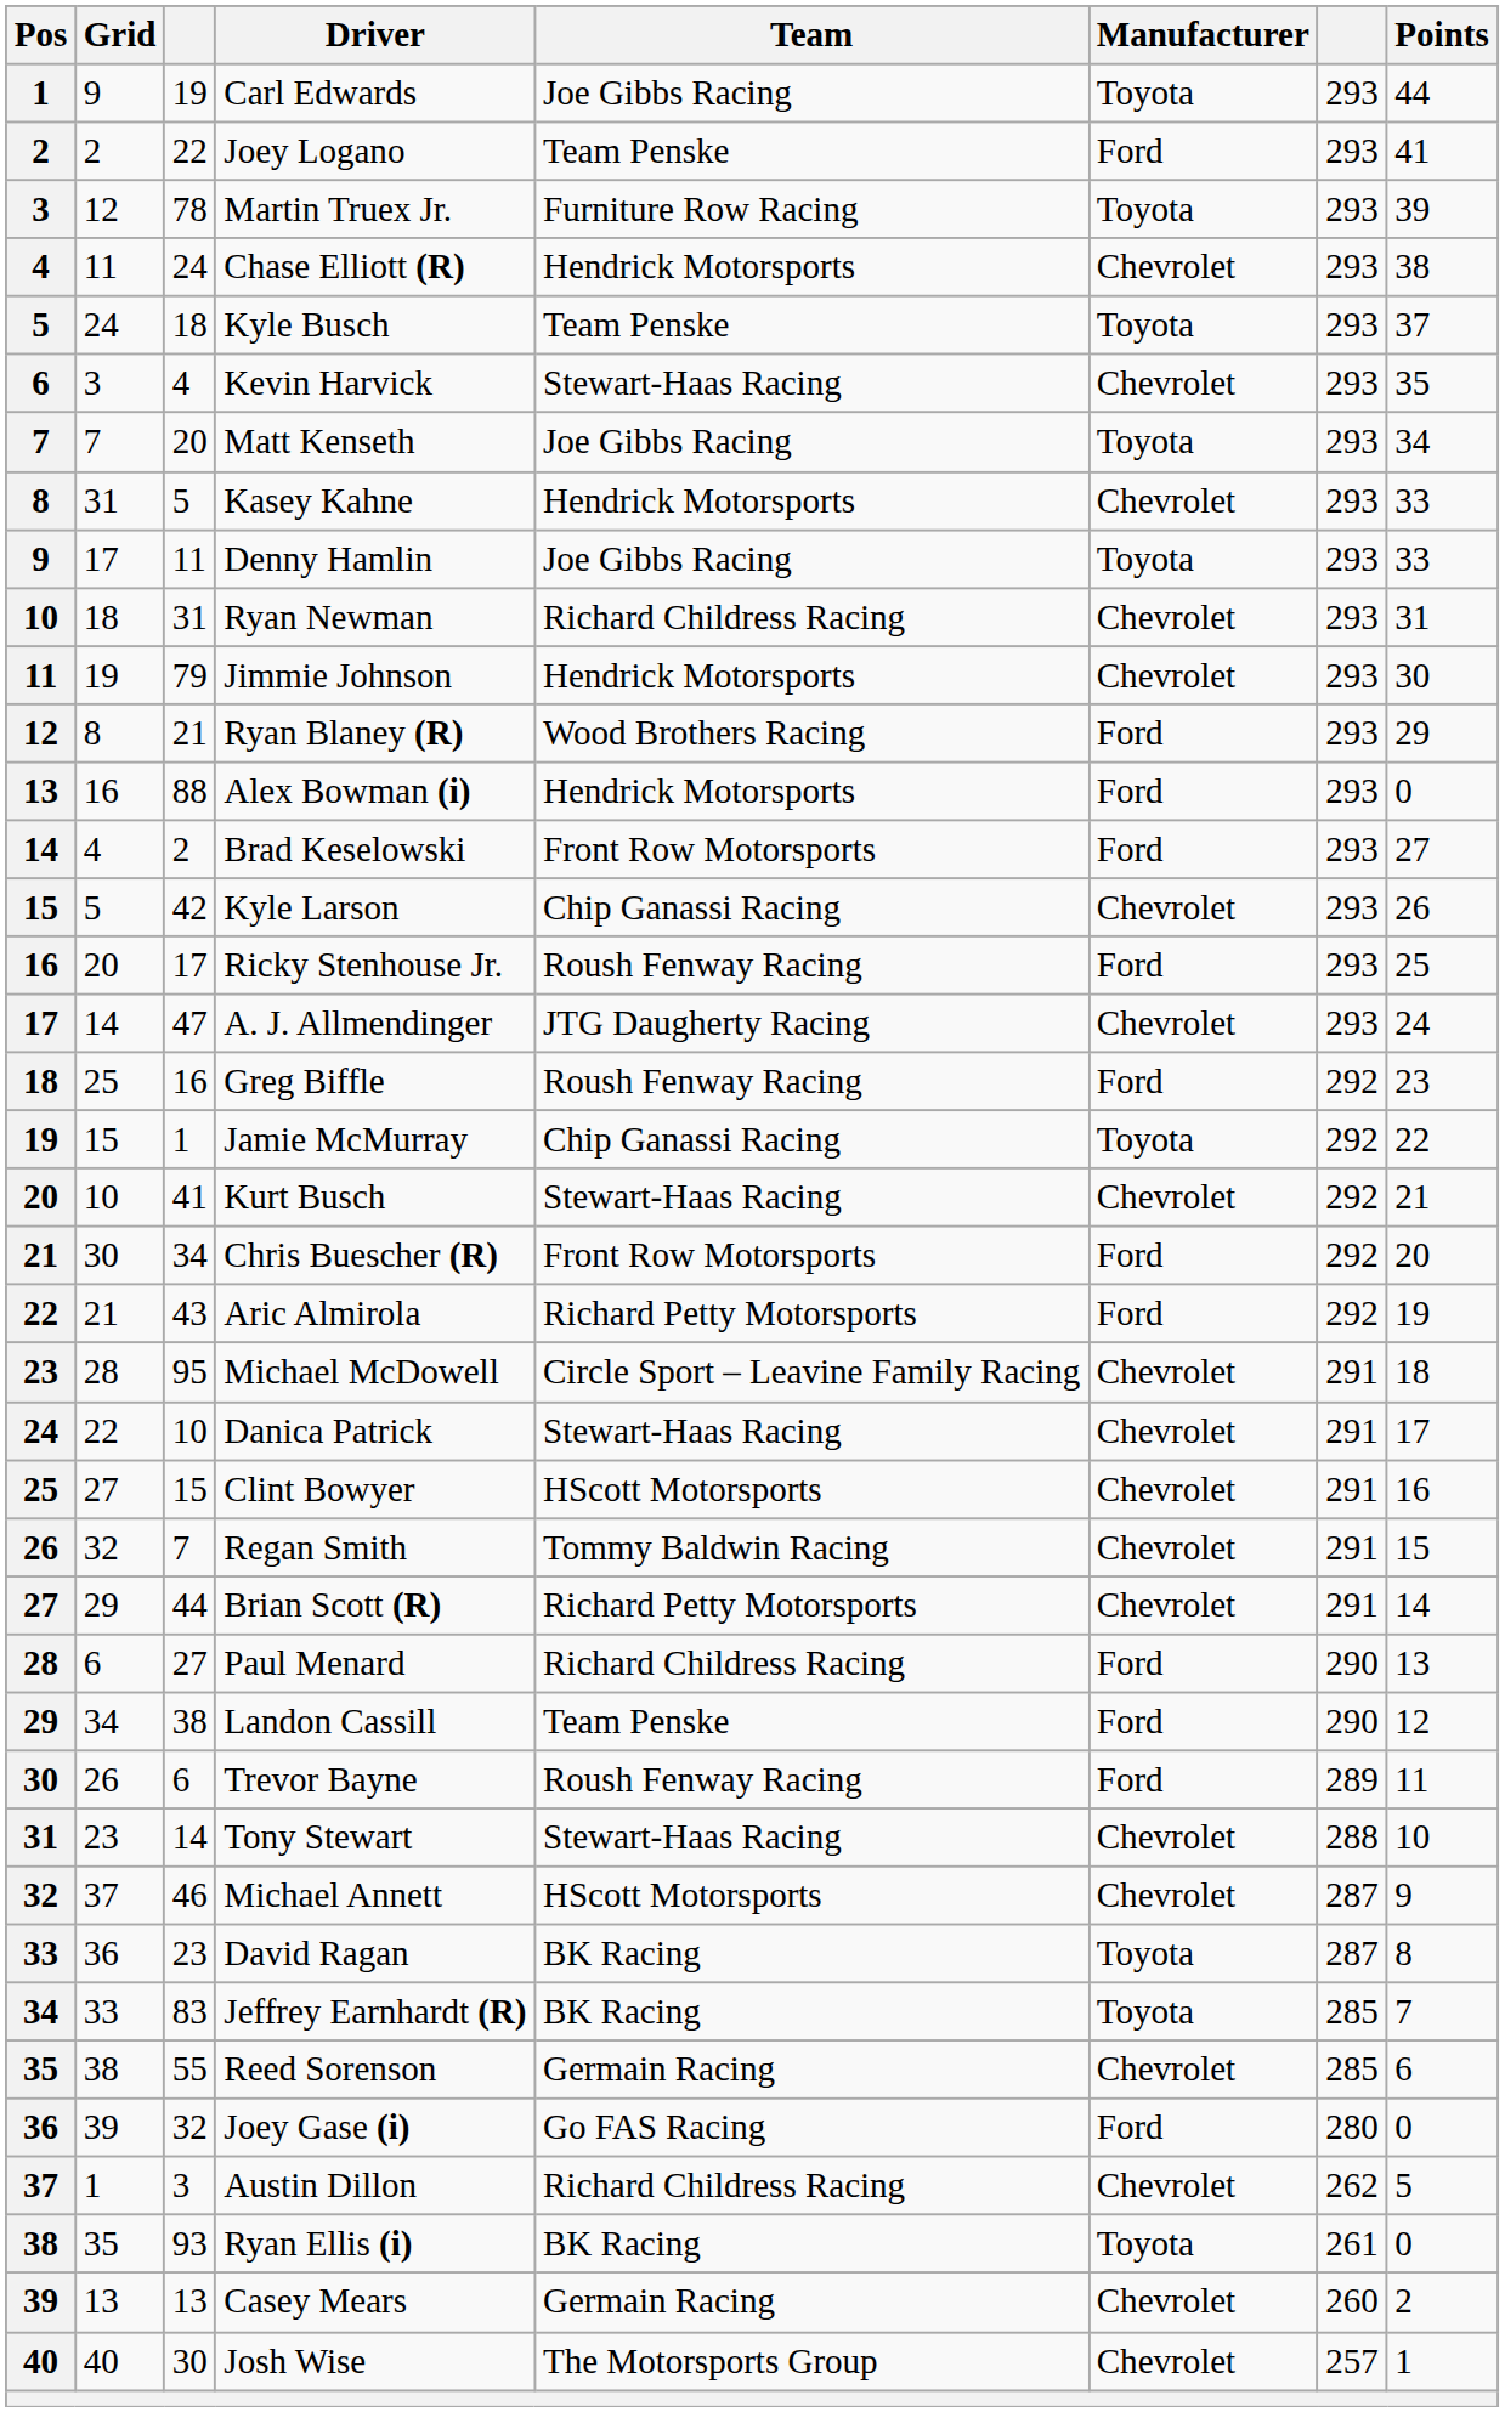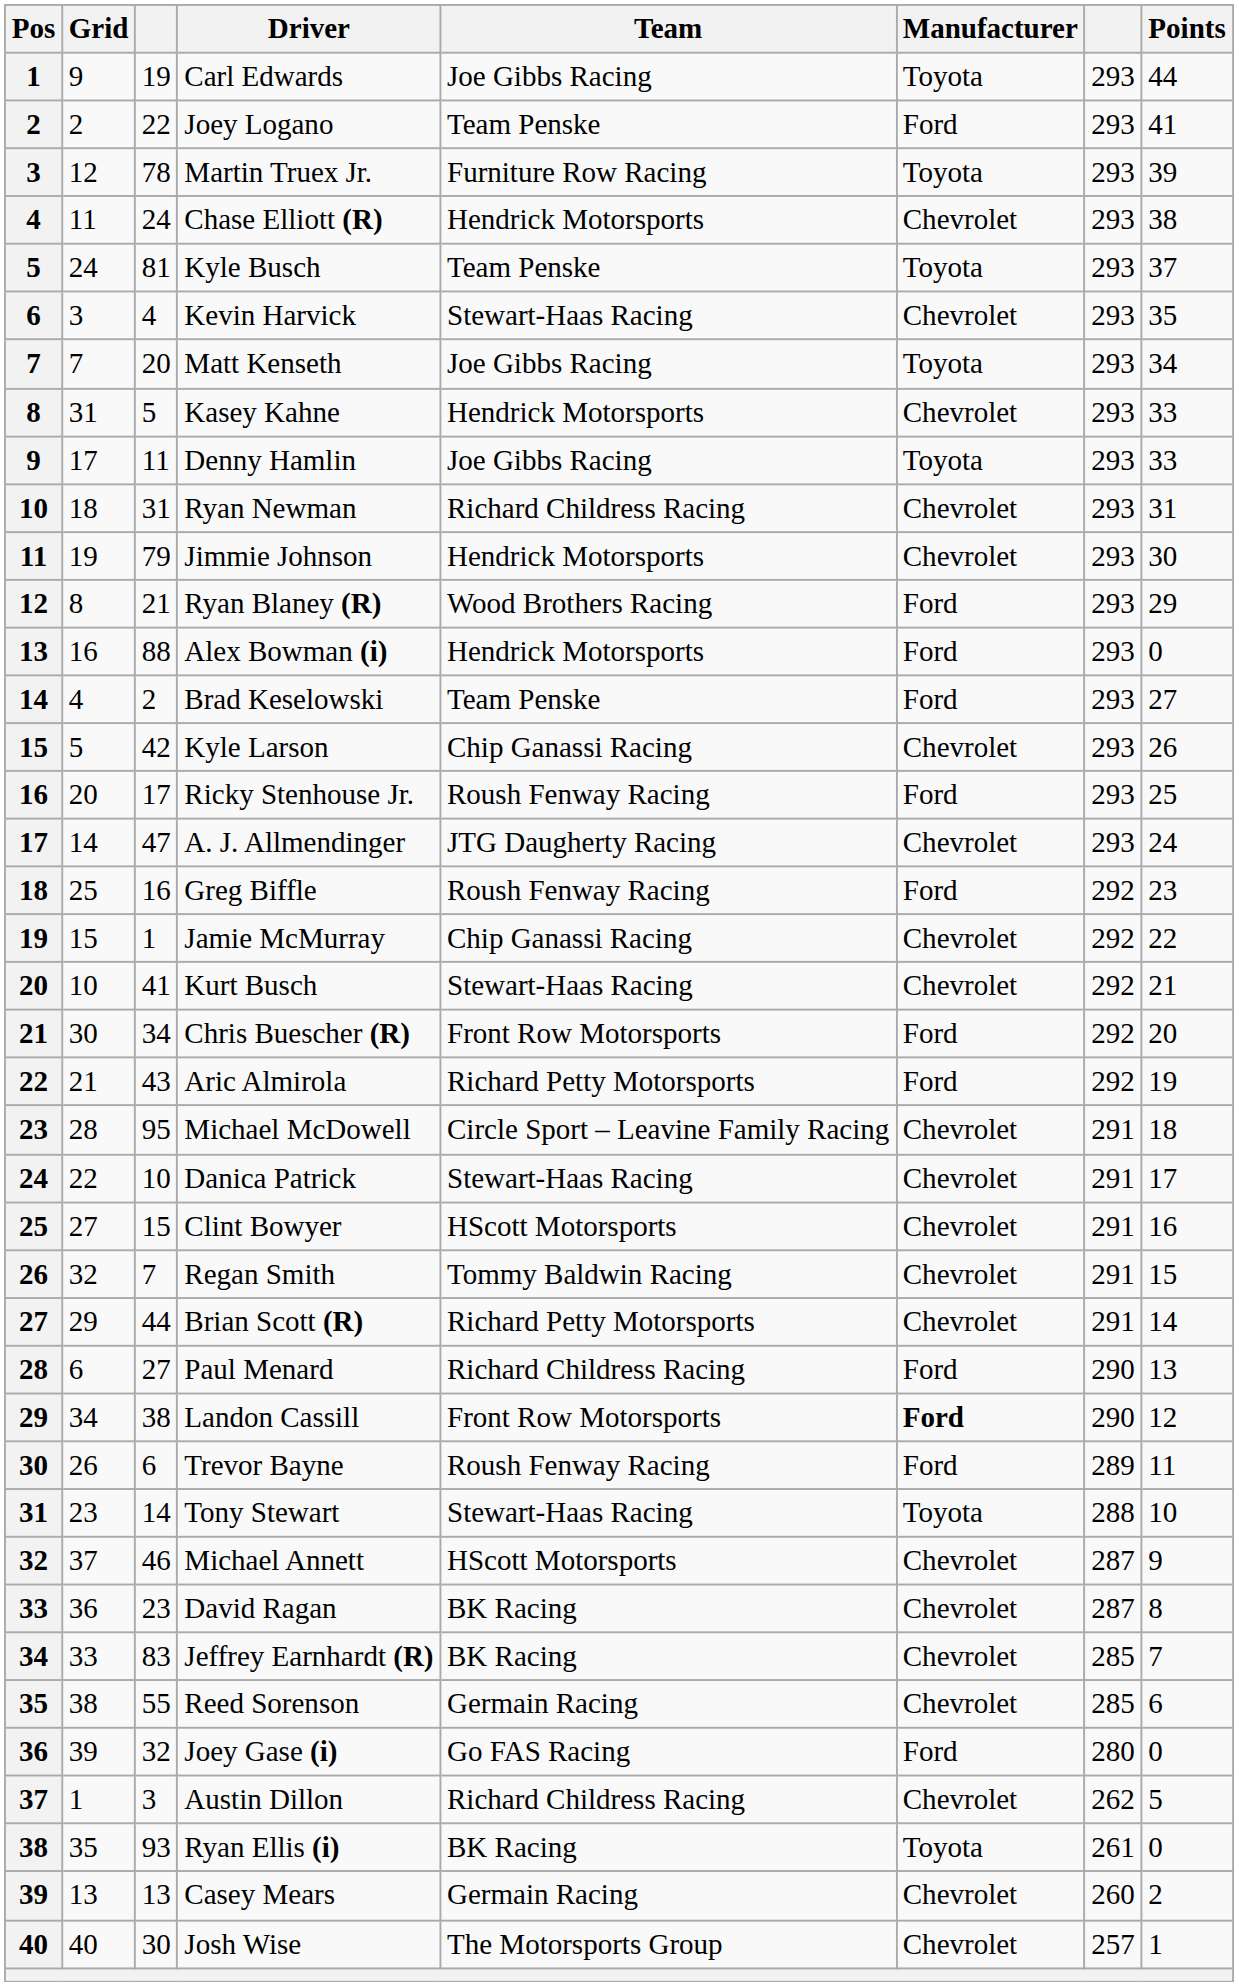 <table class="wikitable" style="font-size:95%">
 <tr>
 <th>Pos</th>
 <th>Grid</th>
 <th></th>
 <th>Driver</th>
 <th>Team</th>
 <th>Manufacturer</th>
 <th></th>
 <th>Points</th>
 </tr>
 <tr>
 <th>1</th>
 <td>9</td>
 <td>19</td>
 <td>Carl Edwards</td>
 <td>Joe Gibbs Racing</td>
 <td>Toyota</td>
 <td>293</td>
 <td>44</td>
 </tr>
 <tr>
 <th>2</th>
 <td>2</td>
 <td>22</td>
 <td>Joey Logano</td>
 <td>Team Penske</td>
 <td>Ford</td>
 <td>293</td>
 <td>41</td>
 </tr>
 <tr>
 <th>3</th>
 <td>12</td>
 <td>78</td>
 <td>Martin Truex Jr.</td>
 <td>Furniture Row Racing</td>
 <td>Toyota</td>
 <td>293</td>
 <td>39</td>
 </tr>
 <tr>
 <th>4</th>
 <td>11</td>
 <td>24</td>
 <td>Chase Elliott <strong>(R)</strong></td>
 <td>Hendrick Motorsports</td>
 <td>Chevrolet</td>
 <td>293</td>
 <td>38</td>
 </tr>
 <tr>
 <th>5</th>
 <td>24</td>
-<td>18</td>
+<td>81</td>
 <td>Kyle Busch</td>
 <td>Team Penske</td>
 <td>Toyota</td>
 <td>293</td>
 <td>37</td>
 </tr>
 <tr>
 <th>6</th>
 <td>3</td>
 <td>4</td>
 <td>Kevin Harvick</td>
 <td>Stewart-Haas Racing</td>
 <td>Chevrolet</td>
 <td>293</td>
 <td>35</td>
 </tr>
 <tr>
 <th>7</th>
 <td>7</td>
 <td>20</td>
 <td>Matt Kenseth</td>
 <td>Joe Gibbs Racing</td>
 <td>Toyota</td>
 <td>293</td>
 <td>34</td>
 </tr>
 <tr>
 <th>8</th>
 <td>31</td>
 <td>5</td>
 <td>Kasey Kahne</td>
 <td>Hendrick Motorsports</td>
 <td>Chevrolet</td>
 <td>293</td>
 <td>33</td>
 </tr>
 <tr>
 <th>9</th>
 <td>17</td>
 <td>11</td>
 <td>Denny Hamlin</td>
 <td>Joe Gibbs Racing</td>
 <td>Toyota</td>
 <td>293</td>
 <td>33</td>
 </tr>
 <tr>
 <th>10</th>
 <td>18</td>
 <td>31</td>
 <td>Ryan Newman</td>
 <td>Richard Childress Racing</td>
 <td>Chevrolet</td>
 <td>293</td>
 <td>31</td>
 </tr>
 <tr>
 <th>11</th>
 <td>19</td>
 <td>79</td>
 <td>Jimmie Johnson</td>
 <td>Hendrick Motorsports</td>
 <td>Chevrolet</td>
 <td>293</td>
 <td>30</td>
 </tr>
 <tr>
 <th>12</th>
 <td>8</td>
 <td>21</td>
 <td>Ryan Blaney <strong>(R)</strong></td>
 <td>Wood Brothers Racing</td>
 <td>Ford</td>
 <td>293</td>
 <td>29</td>
 </tr>
 <tr>
 <th>13</th>
 <td>16</td>
 <td>88</td>
 <td>Alex Bowman <strong>(i)</strong></td>
 <td>Hendrick Motorsports</td>
 <td>Ford</td>
 <td>293</td>
 <td>0</td>
 </tr>
 <tr>
 <th>14</th>
 <td>4</td>
 <td>2</td>
 <td>Brad Keselowski</td>
-<td>Front Row Motorsports</td>
+<td>Team Penske</td>
 <td>Ford</td>
 <td>293</td>
 <td>27</td>
 </tr>
 <tr>
 <th>15</th>
 <td>5</td>
 <td>42</td>
 <td>Kyle Larson</td>
 <td>Chip Ganassi Racing</td>
 <td>Chevrolet</td>
 <td>293</td>
 <td>26</td>
 </tr>
 <tr>
 <th>16</th>
 <td>20</td>
 <td>17</td>
 <td>Ricky Stenhouse Jr.</td>
 <td>Roush Fenway Racing</td>
 <td>Ford</td>
 <td>293</td>
 <td>25</td>
 </tr>
 <tr>
 <th>17</th>
 <td>14</td>
 <td>47</td>
 <td>A. J. Allmendinger</td>
 <td>JTG Daugherty Racing</td>
 <td>Chevrolet</td>
 <td>293</td>
 <td>24</td>
 </tr>
 <tr>
 <th>18</th>
 <td>25</td>
 <td>16</td>
 <td>Greg Biffle</td>
 <td>Roush Fenway Racing</td>
 <td>Ford</td>
 <td>292</td>
 <td>23</td>
 </tr>
 <tr>
 <th>19</th>
 <td>15</td>
 <td>1</td>
 <td>Jamie McMurray</td>
 <td>Chip Ganassi Racing</td>
-<td>Toyota</td>
+<td>Chevrolet</td>
 <td>292</td>
 <td>22</td>
 </tr>
 <tr>
 <th>20</th>
 <td>10</td>
 <td>41</td>
 <td>Kurt Busch</td>
 <td>Stewart-Haas Racing</td>
 <td>Chevrolet</td>
 <td>292</td>
 <td>21</td>
 </tr>
 <tr>
 <th>21</th>
 <td>30</td>
 <td>34</td>
 <td>Chris Buescher <strong>(R)</strong></td>
 <td>Front Row Motorsports</td>
 <td>Ford</td>
 <td>292</td>
 <td>20</td>
 </tr>
 <tr>
 <th>22</th>
 <td>21</td>
 <td>43</td>
 <td>Aric Almirola</td>
 <td>Richard Petty Motorsports</td>
 <td>Ford</td>
 <td>292</td>
 <td>19</td>
 </tr>
 <tr>
 <th>23</th>
 <td>28</td>
 <td>95</td>
 <td>Michael McDowell</td>
 <td>Circle Sport – Leavine Family Racing</td>
 <td>Chevrolet</td>
 <td>291</td>
 <td>18</td>
 </tr>
 <tr>
 <th>24</th>
 <td>22</td>
 <td>10</td>
 <td>Danica Patrick</td>
 <td>Stewart-Haas Racing</td>
 <td>Chevrolet</td>
 <td>291</td>
 <td>17</td>
 </tr>
 <tr>
 <th>25</th>
 <td>27</td>
 <td>15</td>
 <td>Clint Bowyer</td>
 <td>HScott Motorsports</td>
 <td>Chevrolet</td>
 <td>291</td>
 <td>16</td>
 </tr>
 <tr>
 <th>26</th>
 <td>32</td>
 <td>7</td>
 <td>Regan Smith</td>
 <td>Tommy Baldwin Racing</td>
 <td>Chevrolet</td>
 <td>291</td>
 <td>15</td>
 </tr>
 <tr>
 <th>27</th>
 <td>29</td>
 <td>44</td>
 <td>Brian Scott <strong>(R)</strong></td>
 <td>Richard Petty Motorsports</td>
 <td>Chevrolet</td>
 <td>291</td>
 <td>14</td>
 </tr>
 <tr>
 <th>28</th>
 <td>6</td>
 <td>27</td>
 <td>Paul Menard</td>
 <td>Richard Childress Racing</td>
 <td>Ford</td>
 <td>290</td>
 <td>13</td>
 </tr>
 <tr>
 <th>29</th>
 <td>34</td>
 <td>38</td>
 <td>Landon Cassill</td>
-<td>Team Penske</td>
-<td>Ford</td>
+<td>Front Row Motorsports</td>
+<td><strong>Ford</strong></td>
 <td>290</td>
 <td>12</td>
 </tr>
 <tr>
 <th>30</th>
 <td>26</td>
 <td>6</td>
 <td>Trevor Bayne</td>
 <td>Roush Fenway Racing</td>
 <td>Ford</td>
 <td>289</td>
 <td>11</td>
 </tr>
 <tr>
 <th>31</th>
 <td>23</td>
 <td>14</td>
 <td>Tony Stewart</td>
 <td>Stewart-Haas Racing</td>
-<td>Chevrolet</td>
+<td>Toyota</td>
 <td>288</td>
 <td>10</td>
 </tr>
 <tr>
 <th>32</th>
 <td>37</td>
 <td>46</td>
 <td>Michael Annett</td>
 <td>HScott Motorsports</td>
 <td>Chevrolet</td>
 <td>287</td>
 <td>9</td>
 </tr>
 <tr>
 <th>33</th>
 <td>36</td>
 <td>23</td>
 <td>David Ragan</td>
 <td>BK Racing</td>
-<td>Toyota</td>
+<td>Chevrolet</td>
 <td>287</td>
 <td>8</td>
 </tr>
 <tr>
 <th>34</th>
 <td>33</td>
 <td>83</td>
 <td>Jeffrey Earnhardt <strong>(R)</strong></td>
 <td>BK Racing</td>
-<td>Toyota</td>
+<td>Chevrolet</td>
 <td>285</td>
 <td>7</td>
 </tr>
 <tr>
 <th>35</th>
 <td>38</td>
 <td>55</td>
 <td>Reed Sorenson</td>
 <td>Germain Racing</td>
 <td>Chevrolet</td>
 <td>285</td>
 <td>6</td>
 </tr>
 <tr>
 <th>36</th>
 <td>39</td>
 <td>32</td>
 <td>Joey Gase <strong>(i)</strong></td>
 <td>Go FAS Racing</td>
 <td>Ford</td>
 <td>280</td>
 <td>0</td>
 </tr>
 <tr>
 <th>37</th>
 <td>1</td>
 <td>3</td>
 <td>Austin Dillon</td>
 <td>Richard Childress Racing</td>
 <td>Chevrolet</td>
 <td>262</td>
 <td>5</td>
 </tr>
 <tr>
 <th>38</th>
 <td>35</td>
 <td>93</td>
 <td>Ryan Ellis <strong>(i)</strong></td>
 <td>BK Racing</td>
 <td>Toyota</td>
 <td>261</td>
 <td>0</td>
 </tr>
 <tr>
 <th>39</th>
 <td>13</td>
 <td>13</td>
 <td>Casey Mears</td>
 <td>Germain Racing</td>
 <td>Chevrolet</td>
 <td>260</td>
 <td>2</td>
 </tr>
 <tr>
 <th>40</th>
 <td>40</td>
 <td>30</td>
 <td>Josh Wise</td>
 <td>The Motorsports Group</td>
 <td>Chevrolet</td>
 <td>257</td>
 <td>1</td>
 </tr>
 <tr>
 <th colspan="8"></th>
 </tr>
 </table>
